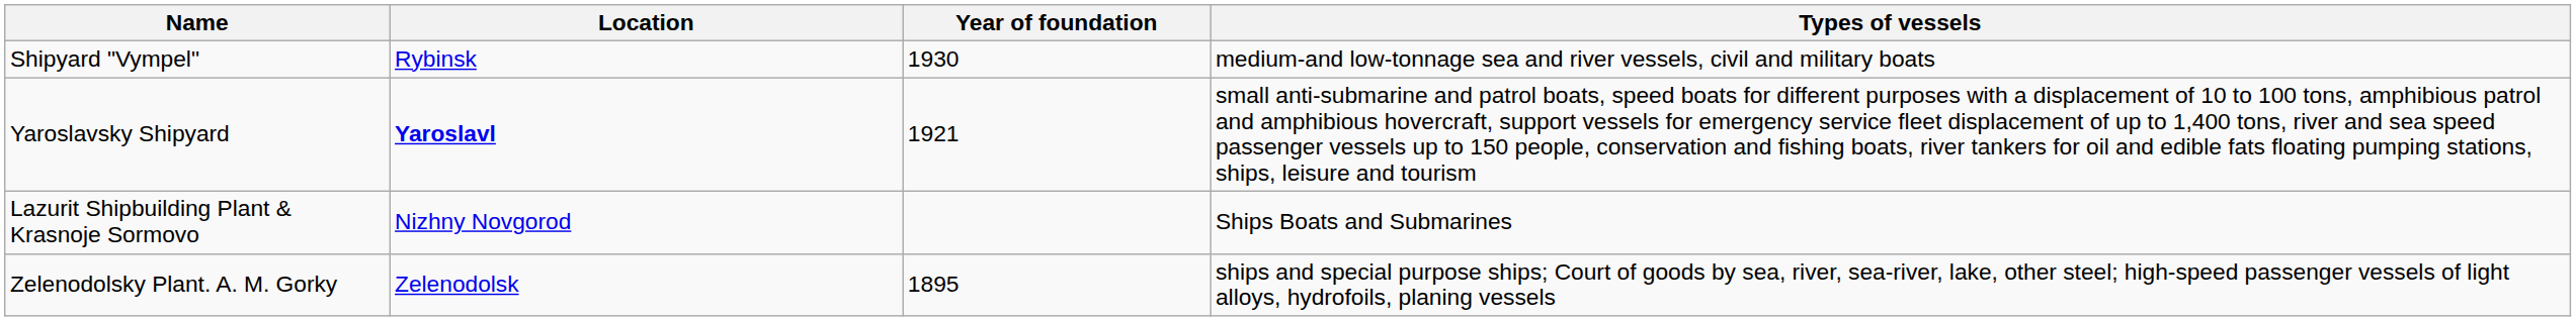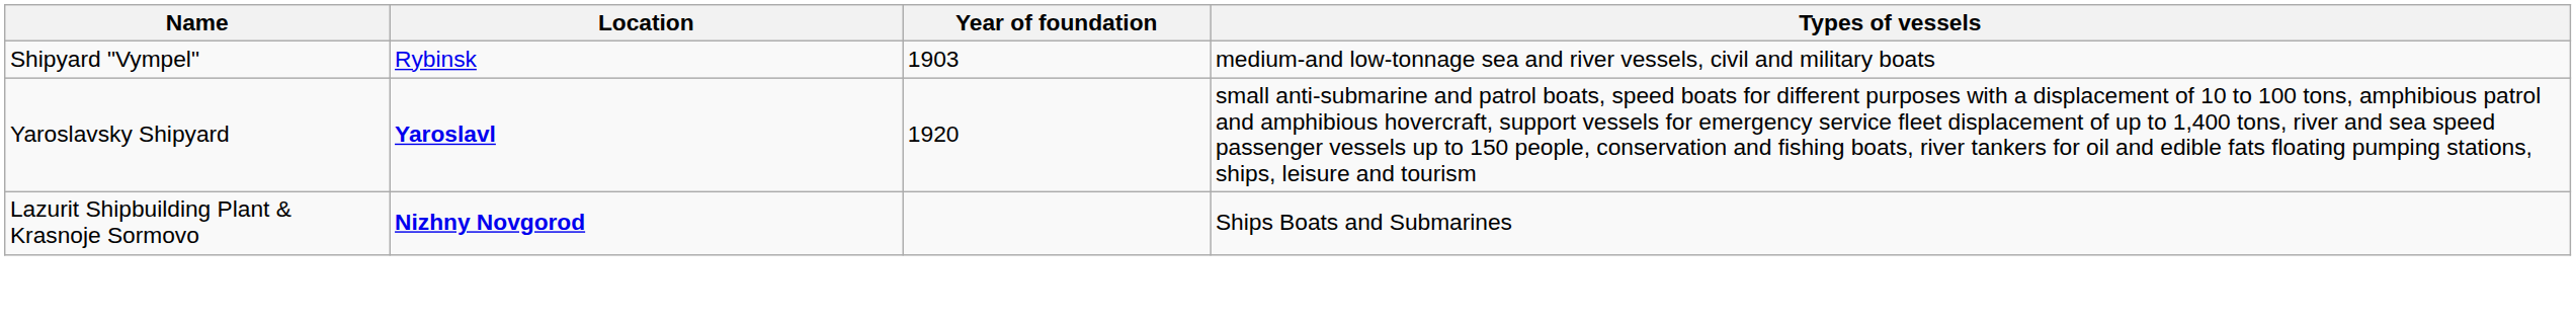 <table class="wikitable" style="width:90%;">
 <tr>
 <th style="width:15%;">Name</th>
 <th style="width:20%;">Location</th>
 <th style="width:12%;">Year of foundation</th>
 <th>Types of vessels</th>
 </tr>
 <tr>
 <td>Shipyard "Vympel"</td>
 <td><a href='#'>Rybinsk</a></td>
-<td>1930</td>
+<td>1903</td>
 <td>medium-and low-tonnage sea and river vessels, civil and military boats</td>
 </tr>
 <tr>
 <td>Yaroslavsky Shipyard</td>
 <td><strong><a href='#'>Yaroslavl</a></strong></td>
-<td>1921</td>
+<td>1920</td>
 <td>small anti-submarine and patrol boats, speed boats for different purposes with a displacement of 10 to 100 tons, amphibious patrol and amphibious hovercraft, support vessels for emergency service fleet displacement of up to 1,400 tons, river and sea speed passenger vessels up to 150 people, conservation and fishing boats, river tankers for oil and edible fats floating pumping stations, ships, leisure and tourism</td>
 </tr>
 <tr>
 <td>Lazurit Shipbuilding Plant & Krasnoje Sormovo</td>
-<td><a href='#'>Nizhny Novgorod</a></td>
+<td><strong><a href='#'>Nizhny Novgorod</a></strong></td>
 <td></td>
 <td>Ships Boats and Submarines</td>
 </tr>
-<tr>
-<td>Zelenodolsky Plant. A. M. Gorky</td>
-<td><a href='#'>Zelenodolsk</a></td>
-<td>1895</td>
-<td>ships and special purpose ships; Court of goods by sea, river, sea-river, lake, other steel; high-speed passenger vessels of light alloys, hydrofoils, planing vessels</td>
-</tr>
 </table>
